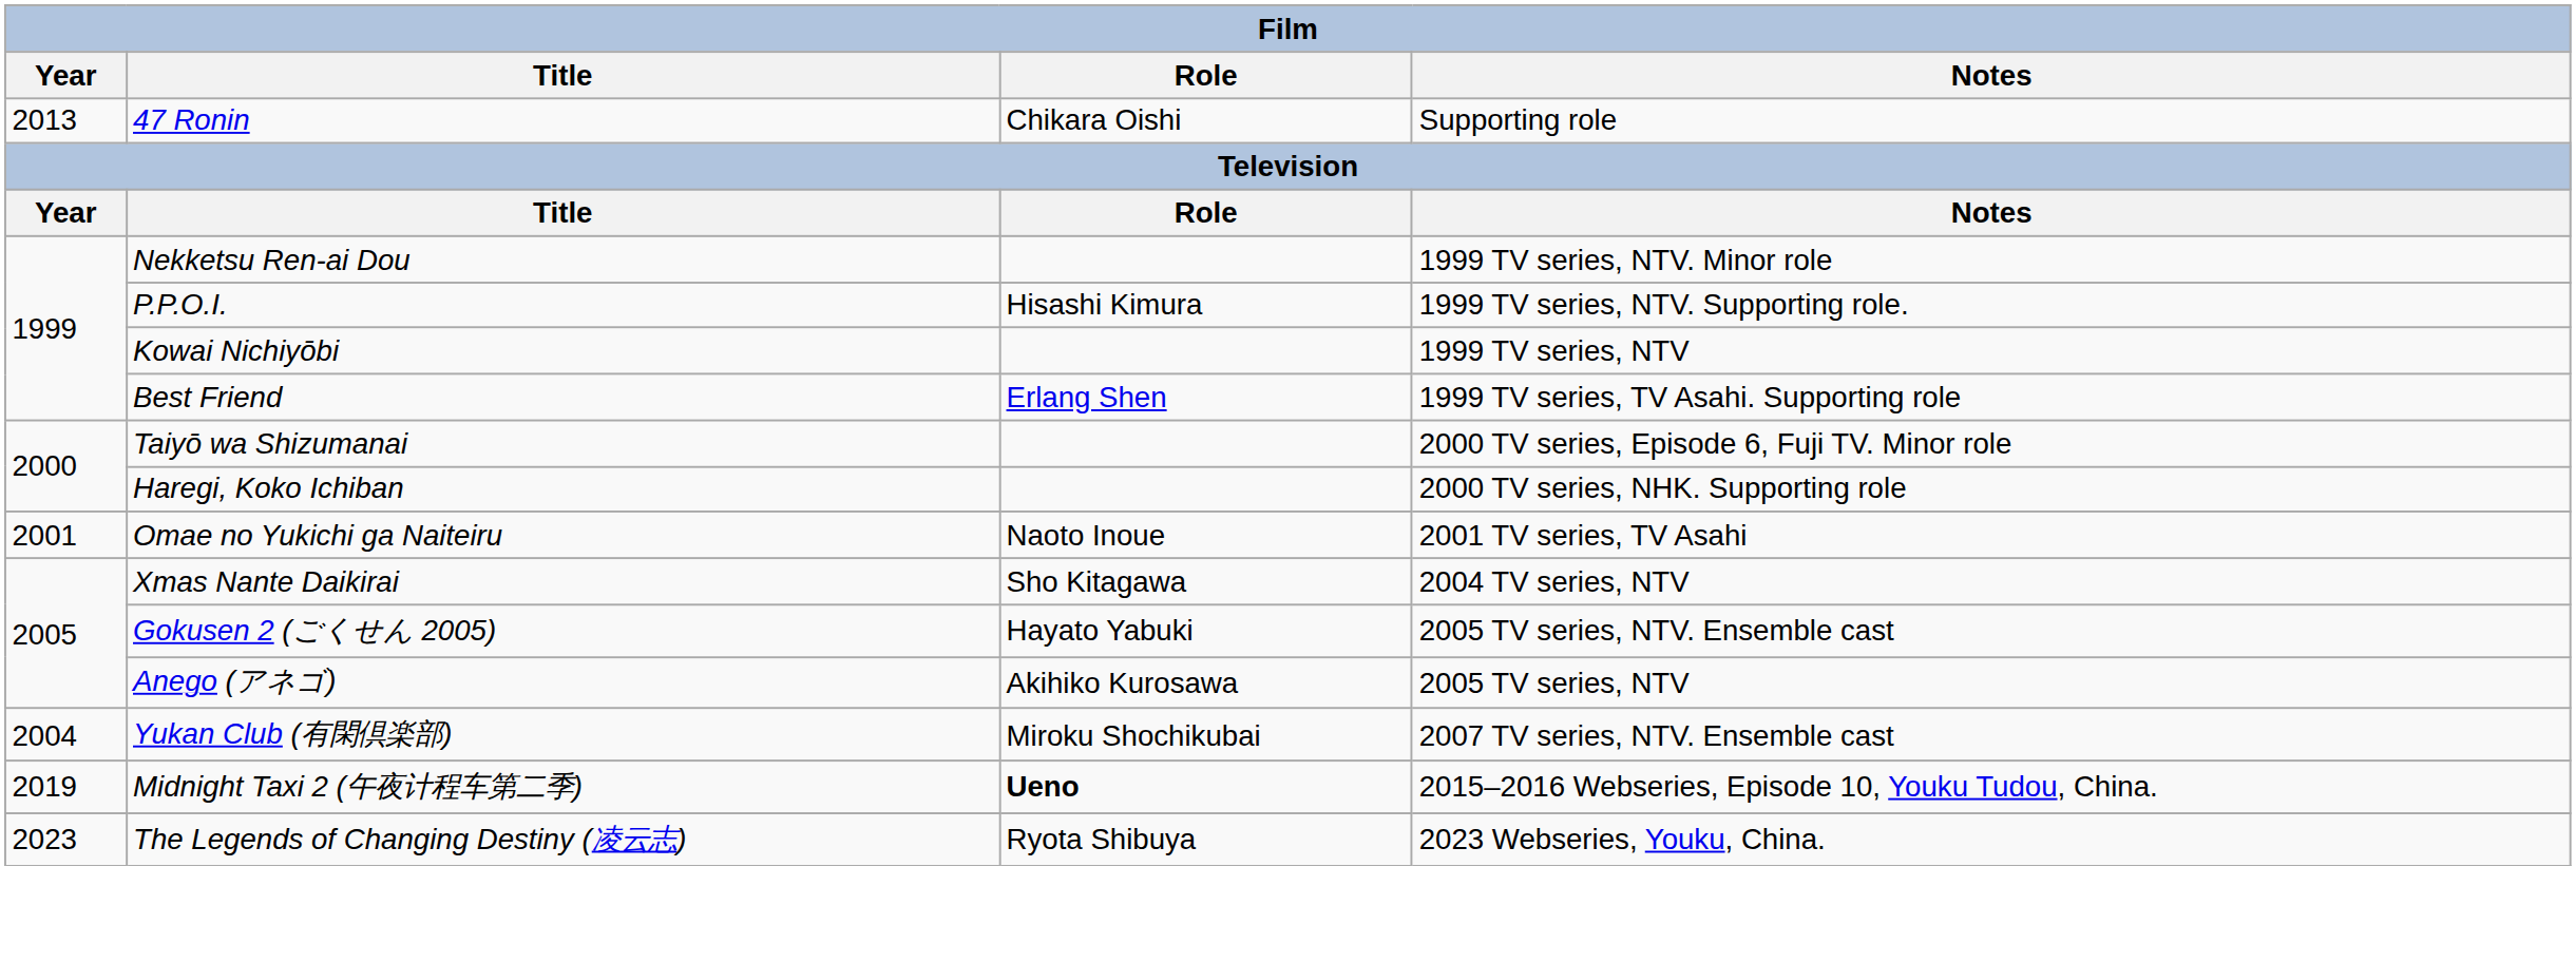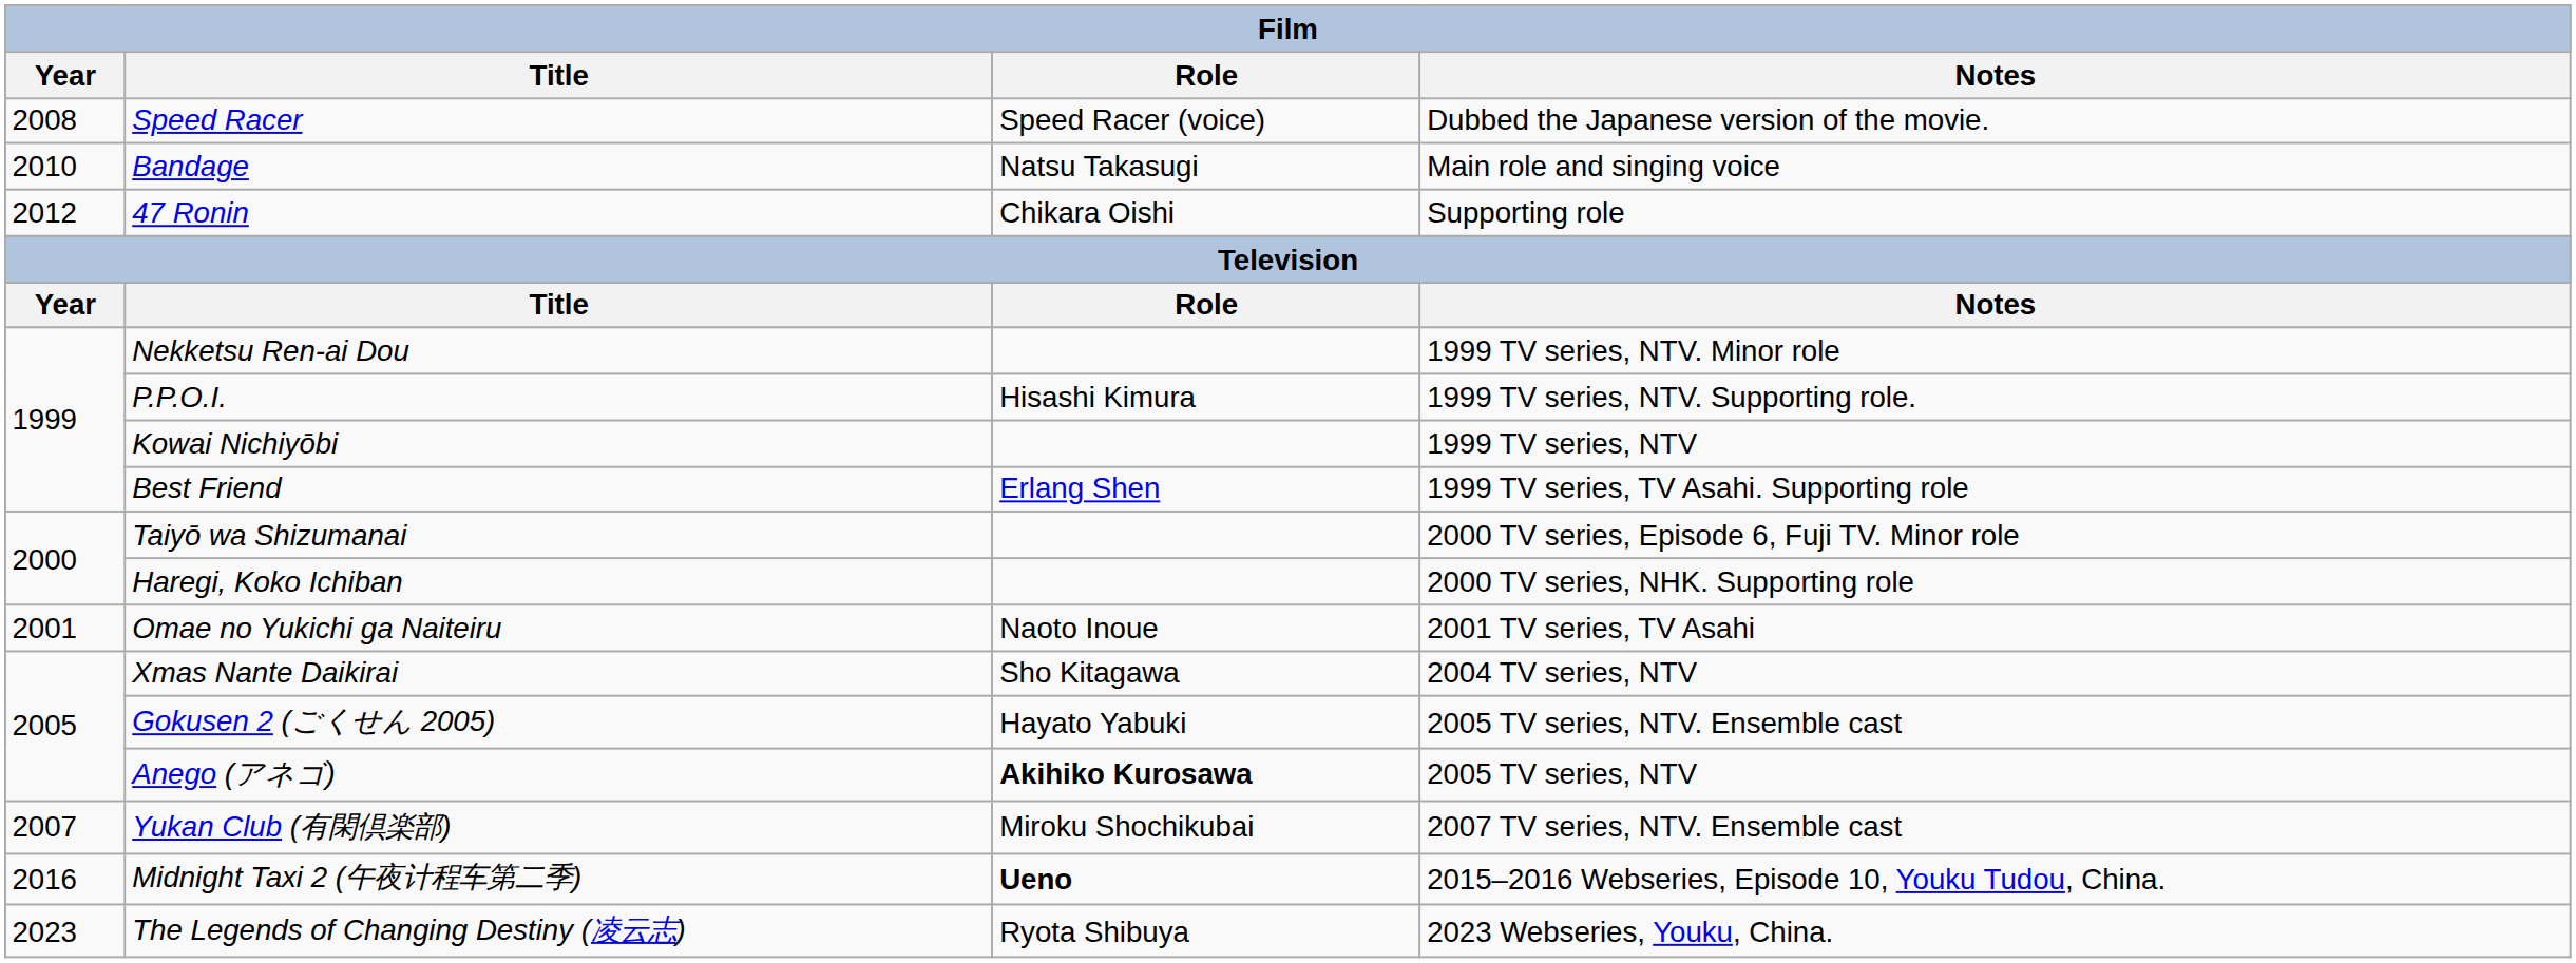 <table class="wikitable" style="font-size:90%;" width="80%">
 <tr>
 <th colspan="4" style="background: LightSteelBlue;">Film</th>
 </tr>
 <tr>
 <th scope="col">Year</th>
 <th scope="col">Title</th>
 <th scope="col">Role</th>
 <th scope="col" class="unsortable">Notes</th>
 </tr>
 <tr>
-<td>2013</td>
+<td>2008</td>
+<td scope="row"><em><a href='#'>Speed Racer</a></em></td>
+<td>Speed Racer (voice)</td>
+<td>Dubbed the Japanese version of the movie.</td>
+</tr>
+<tr>
+<td>2010</td>
+<td scope="row"><em><a href='#'>Bandage</a></em></td>
+<td>Natsu Takasugi</td>
+<td>Main role and singing voice</td>
+</tr>
+<tr>
+<td>2012</td>
 <td scope="row"><em><a href='#'>47 Ronin</a></em></td>
 <td>Chikara Oishi</td>
 <td>Supporting role</td>
 </tr>
 <tr bgcolor="#CCCCCC" align="center">
 <th colspan="4" style="background: LightSteelBlue;">Television</th>
 </tr>
 <tr bgcolor="#CCCCCC" align="center">
 <th scope="col">Year</th>
 <th scope="col">Title</th>
 <th scope="col">Role</th>
 <th scope="col" class="unsortable">Notes</th>
 </tr>
 <tr>
 <td rowspan="4">1999</td>
 <td><em>Nekketsu Ren-ai Dou</em></td>
 <td></td>
 <td>1999 TV series, NTV. Minor role</td>
 </tr>
 <tr>
 <td><em>P.P.O.I.</em></td>
 <td>Hisashi Kimura</td>
 <td>1999 TV series, NTV. Supporting role.</td>
 </tr>
 <tr>
 <td><em>Kowai Nichiyōbi</em></td>
 <td></td>
 <td>1999 TV series, NTV</td>
 </tr>
 <tr>
 <td><em>Best Friend</em></td>
 <td><a href='#'>Erlang Shen</a></td>
 <td>1999 TV series, TV Asahi. Supporting role</td>
 </tr>
 <tr>
 <td rowspan="2">2000</td>
 <td><em>Taiyō wa Shizumanai</em></td>
 <td></td>
 <td>2000 TV series, Episode 6, Fuji TV. Minor role</td>
 </tr>
 <tr>
 <td><em>Haregi, Koko Ichiban</em></td>
 <td></td>
 <td>2000 TV series, NHK. Supporting role</td>
 </tr>
 <tr>
 <td>2001</td>
 <td><em>Omae no Yukichi ga Naiteiru</em></td>
 <td>Naoto Inoue</td>
 <td>2001 TV series, TV Asahi</td>
 </tr>
 <tr>
 <td rowspan="3">2005</td>
 <td><em>Xmas Nante Daikirai</em></td>
 <td>Sho Kitagawa</td>
 <td>2004 TV series, NTV</td>
 </tr>
 <tr>
 <td><em><a href='#'>Gokusen 2</a> (ごくせん 2005)</em></td>
 <td>Hayato Yabuki</td>
 <td>2005 TV series, NTV. Ensemble cast</td>
 </tr>
 <tr>
 <td><em><a href='#'>Anego</a> (アネゴ)</em></td>
-<td>Akihiko Kurosawa</td>
+<td><strong>Akihiko Kurosawa</strong></td>
 <td>2005 TV series, NTV</td>
 </tr>
 <tr>
-<td>2004</td>
+<td>2007</td>
 <td><em><a href='#'>Yukan Club</a> (有閑倶楽部)</em></td>
 <td>Miroku Shochikubai</td>
 <td>2007 TV series, NTV. Ensemble cast</td>
 </tr>
 <tr>
-<td>2019</td>
+<td>2016</td>
 <td><em>Midnight Taxi 2 (午夜计程车第二季)</em></td>
 <td><strong>Ueno</strong></td>
 <td>2015–2016 Webseries, Episode 10, <a href='#'>Youku Tudou</a>, China.</td>
 </tr>
 <tr>
 <td>2023</td>
 <td><em>The Legends of Changing Destiny (<a href='#'>凌云志</a>)</em></td>
 <td>Ryota Shibuya</td>
 <td>2023 Webseries, <a href='#'>Youku</a>, China.</td>
 </tr>
 </table>
